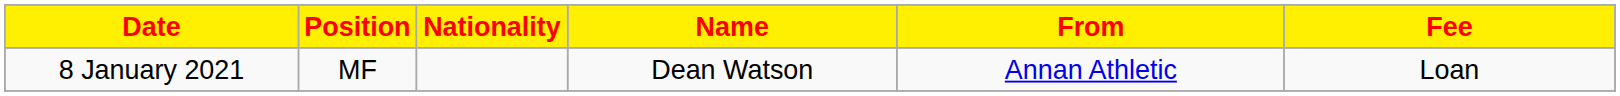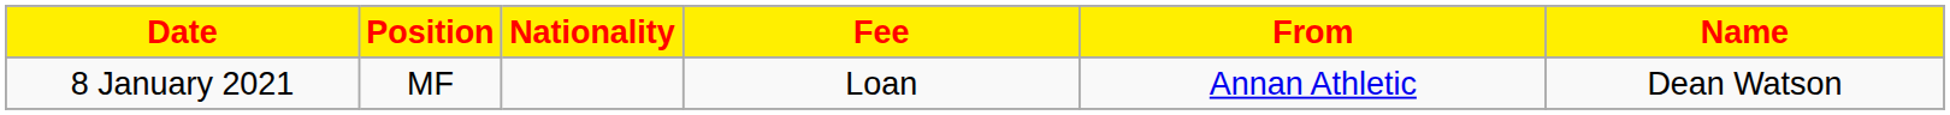 <table class="wikitable"  style="text-align:center; font-size:90%; ">
 <tr>
 <th style="background:#FFEF00; color:red; width:150px;">Date</th>
 <th style="background:#FFEF00; color:red; width:45px;">Position</th>
 <th style="background:#FFEF00; color:red; width:45px;">Nationality</th>
+<th style="background:#FFEF00; color:red; width:170px;">Fee</th>
+<th style="background:#FFEF00; color:red; width:200px;">From</th>
 <th style="background:#FFEF00; color:red; width:170px;">Name</th>
-<th style="background:#FFEF00; color:red; width:200px;">From</th>
-<th style="background:#FFEF00; color:red; width:170px;">Fee</th>
 </tr>
 <tr>
 <td>8 January 2021</td>
 <td>MF</td>
 <td></td>
+<td>Loan</td>
+<td><a href='#'>Annan Athletic</a></td>
 <td>Dean Watson</td>
-<td><a href='#'>Annan Athletic</a></td>
-<td>Loan</td>
 </tr>
 </table>
